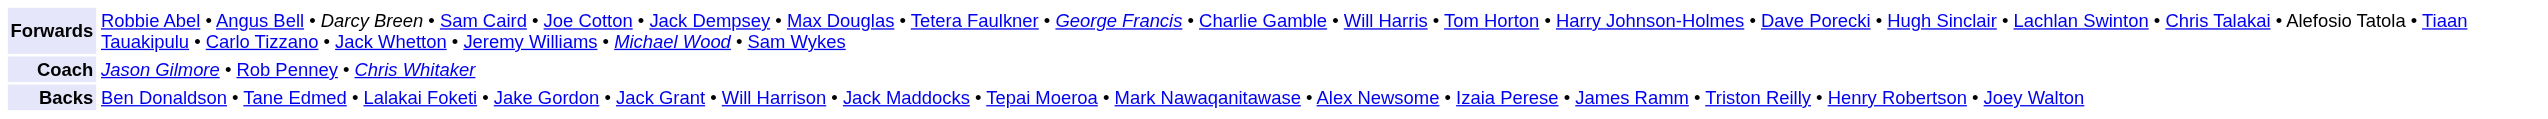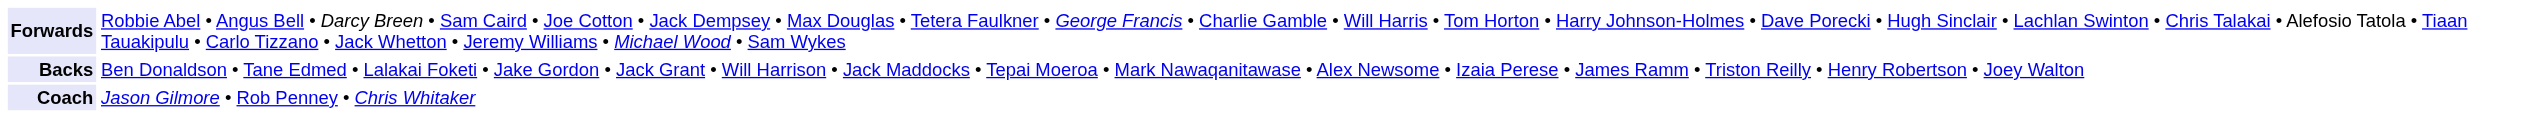 <table cellpadding="2" style="border: 1px solid white; font-size:90%">
 <tr>
 <td style="text-align:right;" bgcolor="lavender"><strong>Forwards</strong></td>
 <td style="text-align:left;"><a href='#'>Robbie Abel</a> • <a href='#'>Angus Bell</a> • <em>Darcy Breen</em> • <a href='#'>Sam Caird</a> • <a href='#'>Joe Cotton</a> • <a href='#'>Jack Dempsey</a> • <a href='#'>Max Douglas</a> • <a href='#'>Tetera Faulkner</a> • <em><a href='#'>George Francis</a></em> • <a href='#'>Charlie Gamble</a> • <a href='#'>Will Harris</a> • <a href='#'>Tom Horton</a> • <a href='#'>Harry Johnson-Holmes</a> • <a href='#'>Dave Porecki</a> • <a href='#'>Hugh Sinclair</a> • <a href='#'>Lachlan Swinton</a> • <a href='#'>Chris Talakai</a> • Alefosio Tatola • <a href='#'>Tiaan Tauakipulu</a> • <a href='#'>Carlo Tizzano</a> • <a href='#'>Jack Whetton</a> • <a href='#'>Jeremy Williams</a> • <em><a href='#'>Michael Wood</a></em> • <a href='#'>Sam Wykes</a></td>
 </tr>
 <tr>
+<td style="text-align:right;" bgcolor="lavender"><strong>Backs</strong></td>
+<td style="text-align:left;"><a href='#'>Ben Donaldson</a> • <a href='#'>Tane Edmed</a> • <a href='#'>Lalakai Foketi</a> • <a href='#'>Jake Gordon</a> • <a href='#'>Jack Grant</a> • <a href='#'>Will Harrison</a> • <a href='#'>Jack Maddocks</a> • <a href='#'>Tepai Moeroa</a> • <a href='#'>Mark Nawaqanitawase</a> • <a href='#'>Alex Newsome</a> • <a href='#'>Izaia Perese</a> • <a href='#'>James Ramm</a> • <a href='#'>Triston Reilly</a> • <a href='#'>Henry Robertson</a> • <a href='#'>Joey Walton</a></td>
+</tr>
+<tr>
 <td style="text-align:right;" bgcolor="lavender"><strong>Coach</strong></td>
 <td style="text-align:left;"><em><a href='#'>Jason Gilmore</a></em> • <a href='#'>Rob Penney</a> • <em><a href='#'>Chris Whitaker</a></em></td>
 </tr>
-<tr>
-<td style="text-align:right;" bgcolor="lavender"><strong>Backs</strong></td>
-<td style="text-align:left;"><a href='#'>Ben Donaldson</a> • <a href='#'>Tane Edmed</a> • <a href='#'>Lalakai Foketi</a> • <a href='#'>Jake Gordon</a> • <a href='#'>Jack Grant</a> • <a href='#'>Will Harrison</a> • <a href='#'>Jack Maddocks</a> • <a href='#'>Tepai Moeroa</a> • <a href='#'>Mark Nawaqanitawase</a> • <a href='#'>Alex Newsome</a> • <a href='#'>Izaia Perese</a> • <a href='#'>James Ramm</a> • <a href='#'>Triston Reilly</a> • <a href='#'>Henry Robertson</a> • <a href='#'>Joey Walton</a></td>
-</tr>
 </table>
